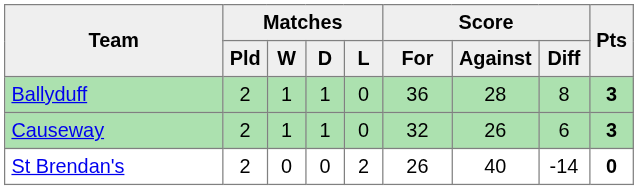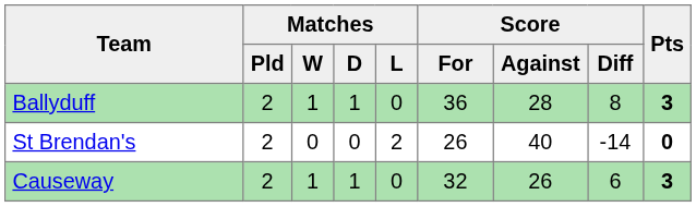 <table style=border-collapse:collapse border=1 cellspacing=0 cellpadding=5>
 <tr align=center bgcolor=#efefef>
 <th rowspan=2 width=165>Team</th>
 <th colspan=4>Matches</th>
 <th colspan=3>Score</th>
 <th rowspan=2width=20>Pts</th>
 </tr>
 <tr align=center bgcolor=#efefef>
 <th width=20>Pld</th>
 <th width=20>W</th>
 <th width=20>D</th>
 <th width=20>L</th>
 <th width=45>For</th>
 <th width=45>Against</th>
 <th width=30>Diff</th>
 </tr>
 <tr align=center style="background:#ACE1AF;">
 <td style="text-align:left;"><a href='#'>Ballyduff</a></td>
 <td>2</td>
 <td>1</td>
 <td>1</td>
 <td>0</td>
 <td>36</td>
 <td>28</td>
 <td>8</td>
 <td><strong>3</strong></td>
 </tr>
+<tr align=center>
+<td style="text-align:left;"><a href='#'>St Brendan's</a></td>
+<td>2</td>
+<td>0</td>
+<td>0</td>
+<td>2</td>
+<td>26</td>
+<td>40</td>
+<td>-14</td>
+<td><strong>0</strong></td>
+</tr>
 <tr align=center style="background:#ACE1AF;">
 <td style="text-align:left;"><a href='#'>Causeway</a></td>
 <td>2</td>
 <td>1</td>
 <td>1</td>
 <td>0</td>
 <td>32</td>
 <td>26</td>
 <td>6</td>
 <td><strong>3</strong></td>
 </tr>
-<tr align=center>
-<td style="text-align:left;"><a href='#'>St Brendan's</a></td>
-<td>2</td>
-<td>0</td>
-<td>0</td>
-<td>2</td>
-<td>26</td>
-<td>40</td>
-<td>-14</td>
-<td><strong>0</strong></td>
-</tr>
 </table>
